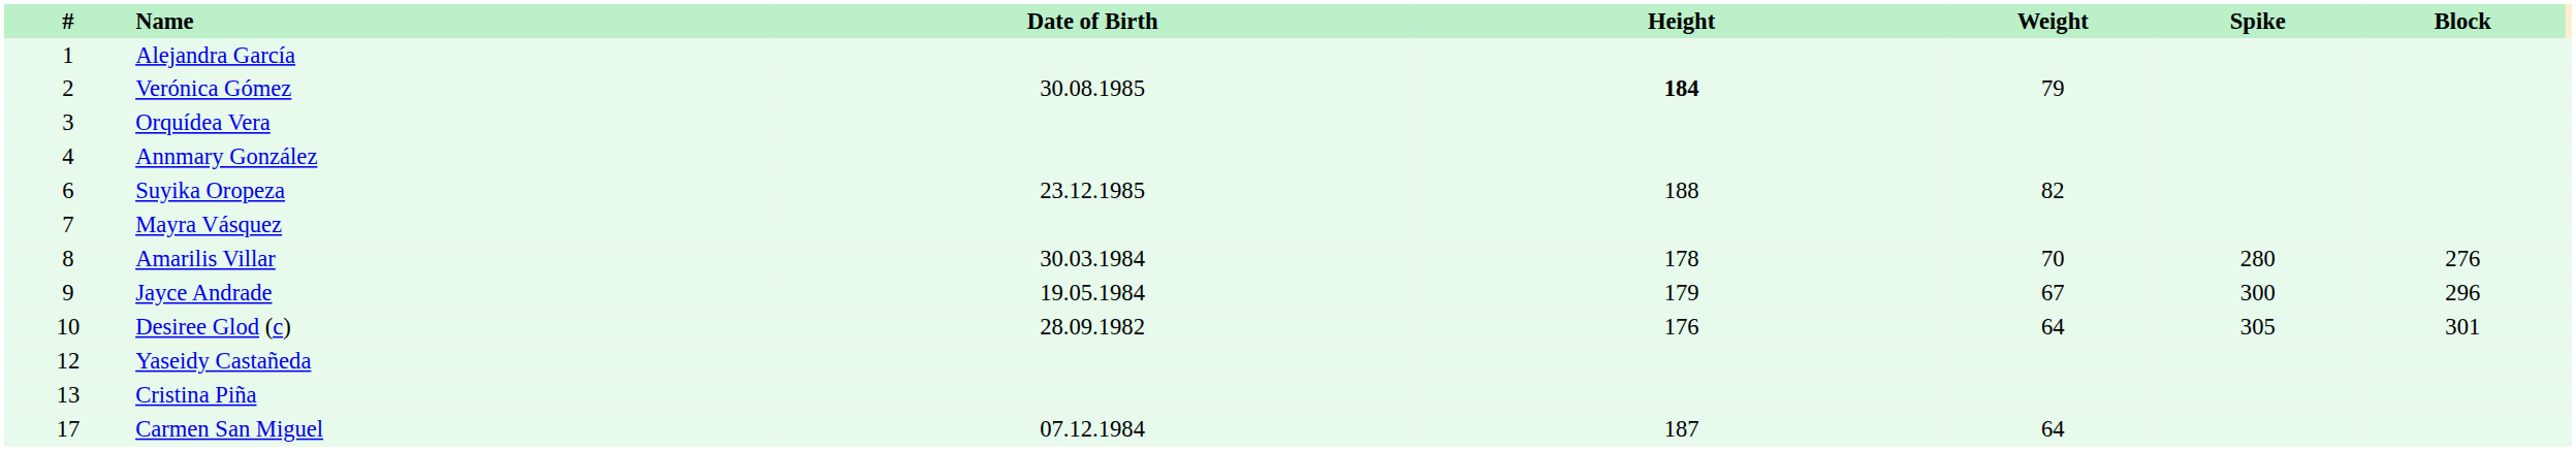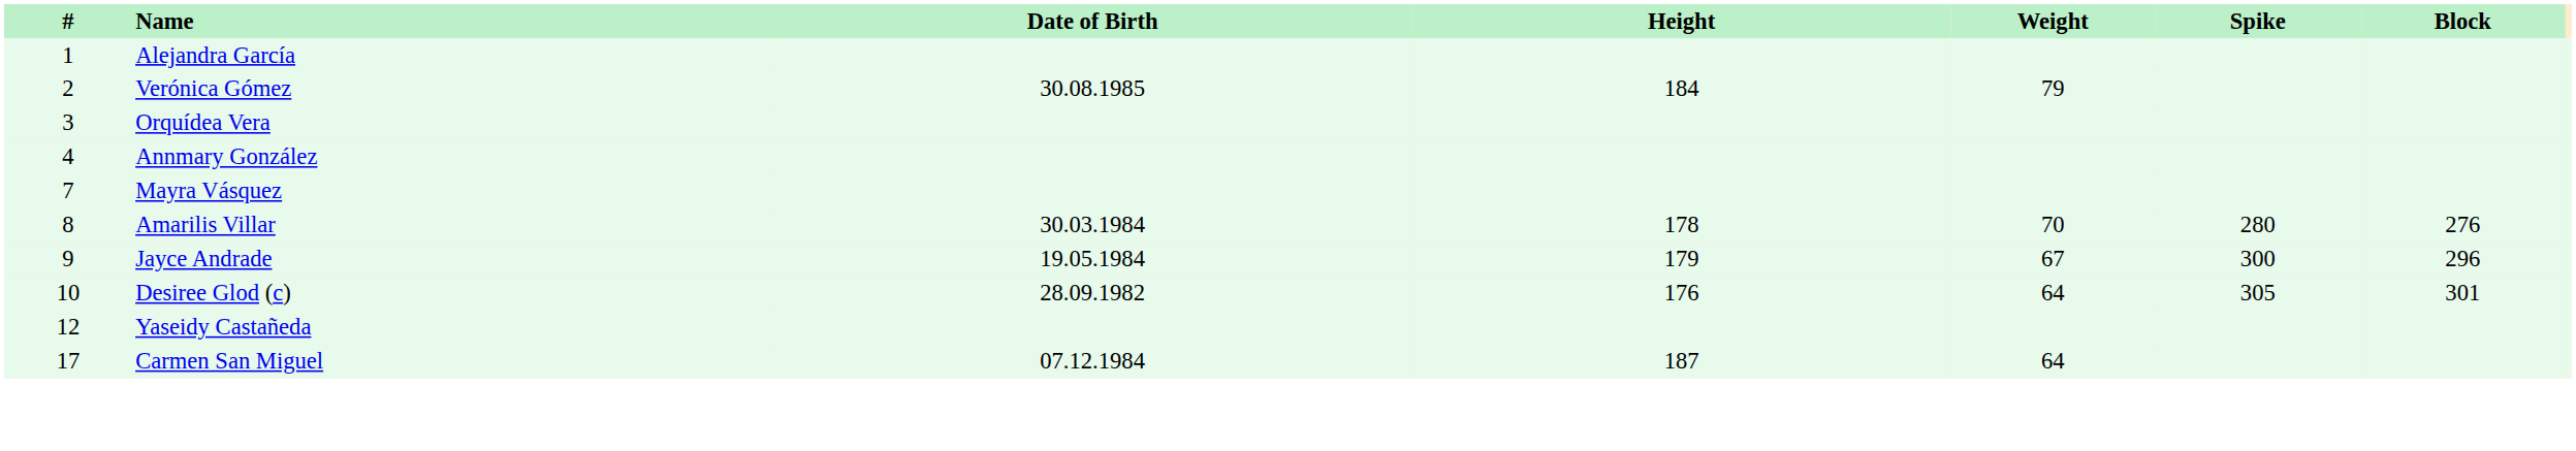 <table border=0 cellpadding=2 cellspacing=0  |- bgcolor=#FFECCE style="text-align:center; font-size:90%;" width=100%>
 <tr bgcolor=#BBF0C9>
 <th width=5%>#</th>
 <th width=25% align=left>Name</th>
 <th width=25%>Date of Birth</th>
 <th width=21%>Height</th>
 <th width=8%>Weight</th>
 <th width=8%>Spike</th>
 <th width=8%>Block</th>
 </tr>
 <tr bgcolor=#E7FAEC>
 <td>1</td>
 <td align=left><a href='#'>Alejandra García</a></td>
 <td></td>
 <td></td>
 <td></td>
 <td></td>
 <td></td>
 <td></td>
 </tr>
 <tr bgcolor=#E7FAEC>
 <td>2</td>
 <td align=left><a href='#'>Verónica Gómez</a></td>
 <td>30.08.1985</td>
-<td><strong>184</strong></td>
+<td>184</td>
 <td>79</td>
 <td></td>
 <td></td>
 <td></td>
 </tr>
 <tr bgcolor=#E7FAEC>
 <td>3</td>
 <td align=left><a href='#'>Orquídea Vera</a></td>
 <td></td>
 <td></td>
 <td></td>
 <td></td>
 <td></td>
 <td></td>
 </tr>
 <tr bgcolor=#E7FAEC>
 <td>4</td>
 <td align=left><a href='#'>Annmary González</a></td>
 <td></td>
 <td></td>
 <td></td>
-<td></td>
-<td></td>
-<td></td>
-</tr>
-<tr bgcolor=#E7FAEC>
-<td>6</td>
-<td align=left><a href='#'>Suyika Oropeza</a></td>
-<td>23.12.1985</td>
-<td>188</td>
-<td>82</td>
 <td></td>
 <td></td>
 <td></td>
 </tr>
 <tr bgcolor=#E7FAEC>
 <td>7</td>
 <td align=left><a href='#'>Mayra Vásquez</a></td>
 <td></td>
 <td></td>
 <td></td>
 <td></td>
 <td></td>
 <td></td>
 </tr>
 <tr bgcolor=#E7FAEC>
 <td>8</td>
 <td align=left><a href='#'>Amarilis Villar</a></td>
 <td>30.03.1984</td>
 <td>178</td>
 <td>70</td>
 <td>280</td>
 <td>276</td>
 <td></td>
 </tr>
 <tr bgcolor=#E7FAEC>
 <td>9</td>
 <td align=left><a href='#'>Jayce Andrade</a></td>
 <td>19.05.1984</td>
 <td>179</td>
 <td>67</td>
 <td>300</td>
 <td>296</td>
 <td></td>
 </tr>
 <tr bgcolor=#E7FAEC>
 <td>10</td>
 <td align=left><a href='#'>Desiree Glod</a> (<a href='#'>c</a>)</td>
 <td>28.09.1982</td>
 <td>176</td>
 <td>64</td>
 <td>305</td>
 <td>301</td>
 <td></td>
 </tr>
 <tr bgcolor=#E7FAEC>
 <td>12</td>
 <td align=left><a href='#'>Yaseidy Castañeda</a></td>
 <td></td>
 <td></td>
 <td></td>
 <td></td>
 <td></td>
 <td></td>
 </tr>
 <tr bgcolor=#E7FAEC>
-<td>13</td>
-<td align=left><a href='#'>Cristina Piña</a></td>
-<td></td>
-<td></td>
-<td></td>
-<td></td>
-<td></td>
-<td></td>
-</tr>
-<tr bgcolor=#E7FAEC>
 <td>17</td>
 <td align=left><a href='#'>Carmen San Miguel</a></td>
 <td>07.12.1984</td>
 <td>187</td>
 <td>64</td>
 <td></td>
 <td></td>
 <td></td>
 </tr>
 </table>
